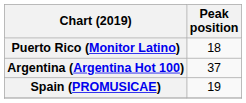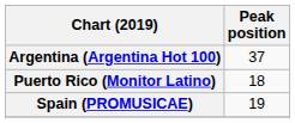 <table class="wikitable sortable plainrowheaders" style="text-align:center">
 <tr>
 <th scope="col">Chart (2019)</th>
 <th scope="col">Peak<br>position</th>
 </tr>
 <tr>
+<th scope="row">Argentina (<a href='#'>Argentina Hot 100</a>)</th>
+<td>37</td>
+</tr>
+<tr>
 <th scope="row">Puerto Rico (<a href='#'>Monitor Latino</a>)</th>
 <td>18</td>
-</tr>
-<tr>
-<th scope="row">Argentina (<a href='#'>Argentina Hot 100</a>)</th>
-<td>37</td>
 </tr>
 <tr>
 <th scope="row">Spain (<a href='#'>PROMUSICAE</a>)</th>
 <td>19</td>
 </tr>
 <tr>
 </tr>
 <tr>
 </tr>
 <tr>
 </tr>
 <tr>
 </tr>
 </table>
